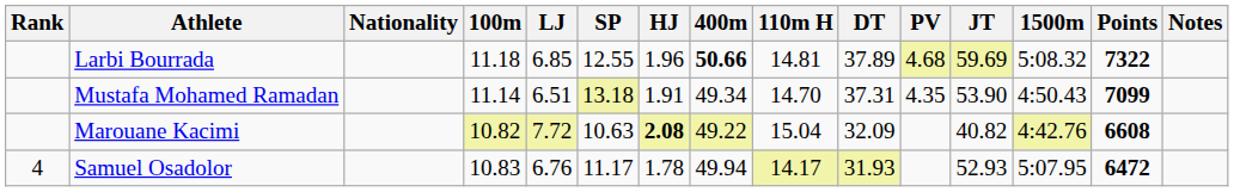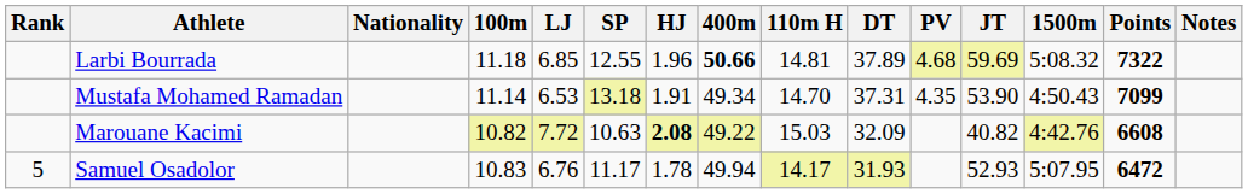 <table class="wikitable sortable" style=" text-align:center;">
 <tr>
 <th>Rank</th>
 <th>Athlete</th>
 <th>Nationality</th>
 <th>100m</th>
 <th>LJ</th>
 <th>SP</th>
 <th>HJ</th>
 <th>400m</th>
 <th>110m H</th>
 <th>DT</th>
 <th>PV</th>
 <th>JT</th>
 <th>1500m</th>
 <th>Points</th>
 <th>Notes</th>
 </tr>
 <tr>
 <td></td>
 <td align=left><a href='#'>Larbi Bourrada</a></td>
 <td align=left></td>
 <td>11.18</td>
 <td>6.85</td>
 <td>12.55</td>
 <td>1.96</td>
 <td><strong>50.66</strong></td>
 <td>14.81</td>
 <td>37.89</td>
 <td bgcolor=#F2F5A9>4.68</td>
 <td bgcolor=#F2F5A9>59.69</td>
 <td>5:08.32</td>
 <td><strong>7322</strong></td>
 <td></td>
 </tr>
 <tr>
 <td></td>
 <td align=left><a href='#'>Mustafa Mohamed Ramadan</a></td>
 <td align=left></td>
 <td>11.14</td>
-<td>6.51</td>
+<td>6.53</td>
 <td bgcolor=#F2F5A9>13.18</td>
 <td>1.91</td>
 <td>49.34</td>
 <td>14.70</td>
 <td>37.31</td>
 <td>4.35</td>
 <td>53.90</td>
 <td>4:50.43</td>
 <td><strong>7099</strong></td>
 <td></td>
 </tr>
 <tr>
 <td></td>
 <td align=left><a href='#'>Marouane Kacimi</a></td>
 <td align=left></td>
 <td bgcolor=#F2F5A9>10.82</td>
 <td bgcolor=#F2F5A9>7.72</td>
 <td>10.63</td>
 <td bgcolor=#F2F5A9><strong>2.08</strong></td>
 <td bgcolor=#F2F5A9>49.22</td>
-<td>15.04</td>
+<td>15.03</td>
 <td>32.09</td>
 <td></td>
 <td>40.82</td>
 <td bgcolor=#F2F5A9>4:42.76</td>
 <td><strong>6608</strong></td>
 <td></td>
 </tr>
 <tr>
-<td>4</td>
+<td>5</td>
 <td align=left><a href='#'>Samuel Osadolor</a></td>
 <td align=left></td>
 <td>10.83</td>
 <td>6.76</td>
 <td>11.17</td>
 <td>1.78</td>
 <td>49.94</td>
 <td bgcolor=#F2F5A9>14.17</td>
 <td bgcolor=#F2F5A9>31.93</td>
 <td></td>
 <td>52.93</td>
 <td>5:07.95</td>
 <td><strong>6472</strong></td>
 <td></td>
 </tr>
 </table>
